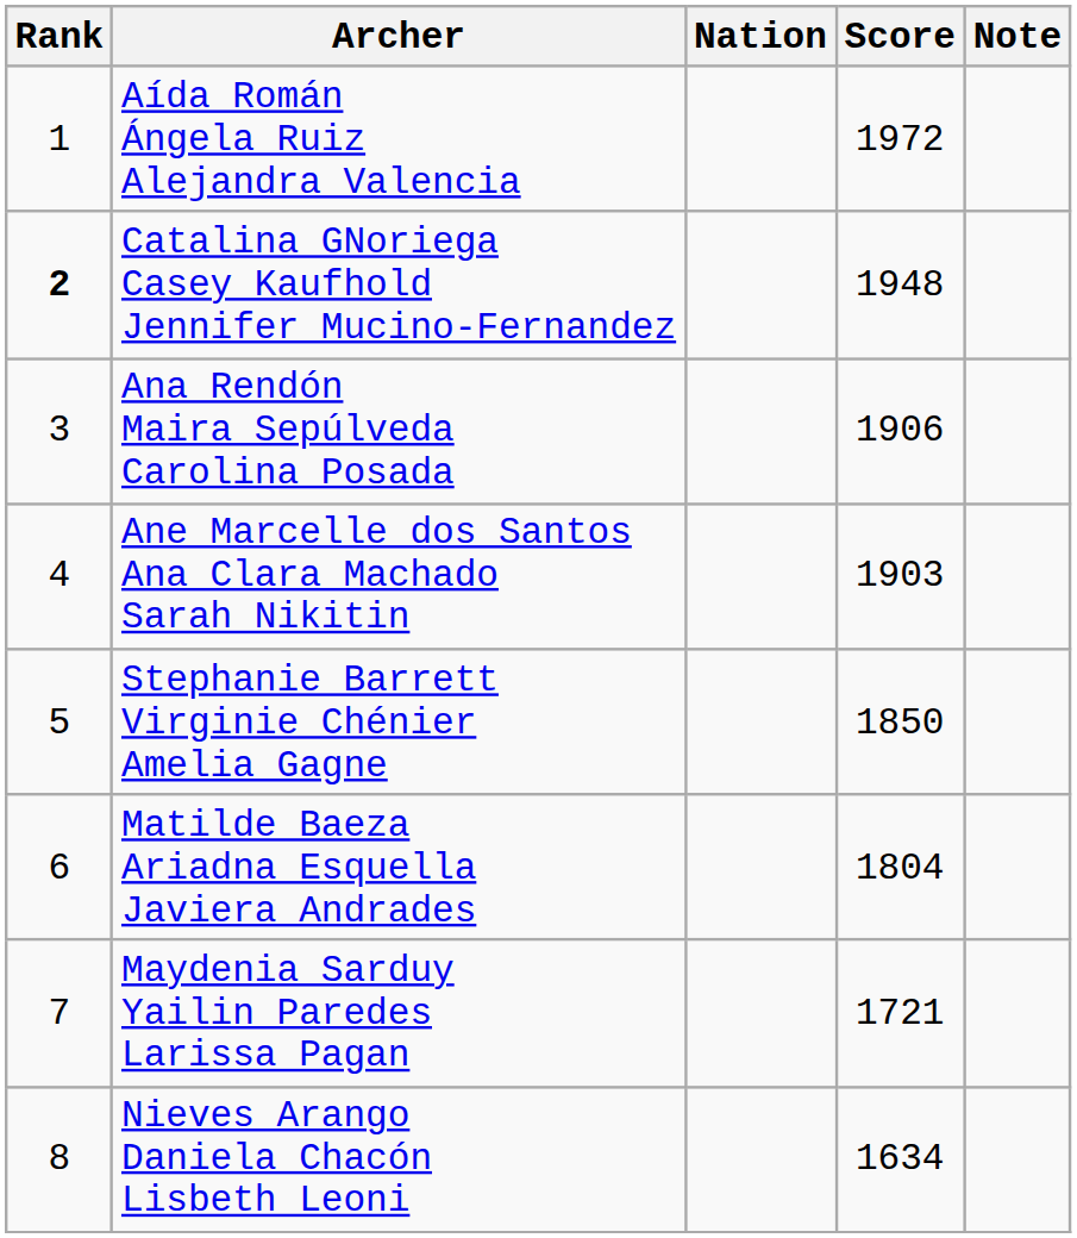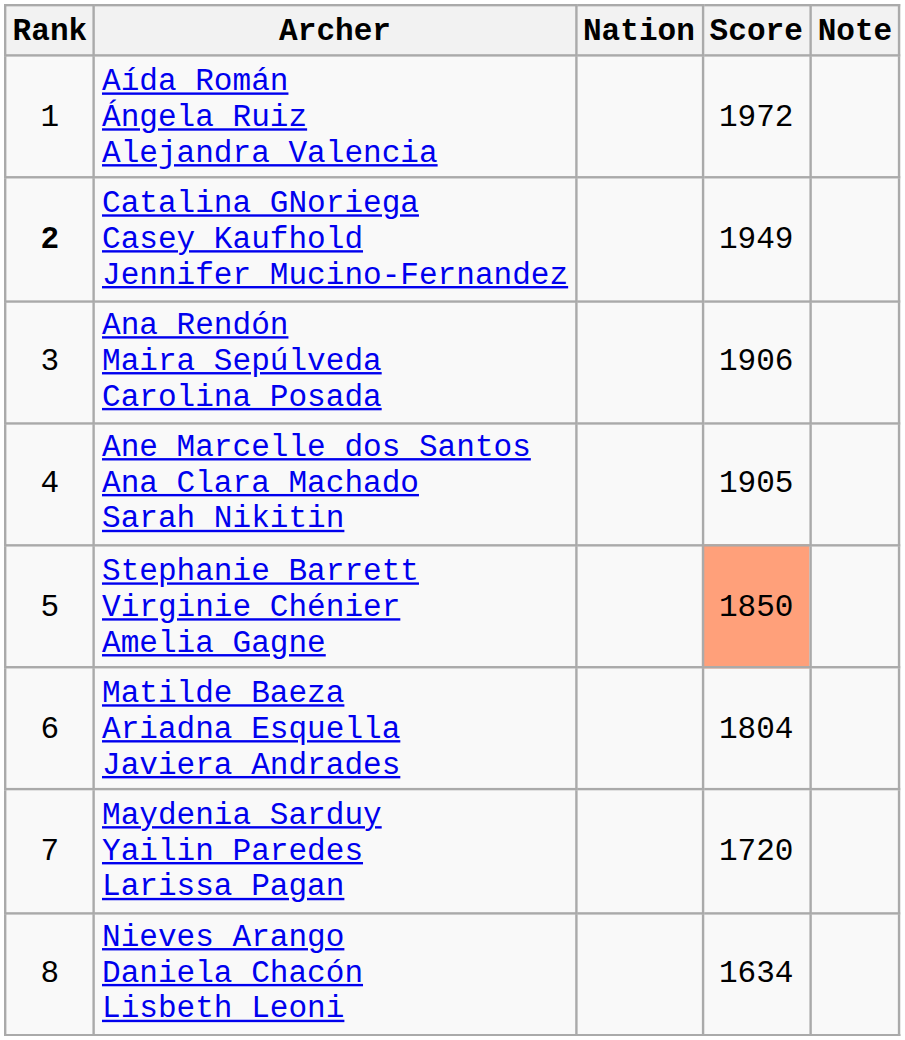 <table class="wikitable sortable" style="text-align:center">
 <tr>
 <th>Rank</th>
 <th>Archer</th>
 <th>Nation</th>
 <th>Score</th>
 <th>Note</th>
 </tr>
 <tr>
 <td>1</td>
 <td align=left><a href='#'>Aída Román</a><br><a href='#'>Ángela Ruiz</a><br><a href='#'>Alejandra Valencia</a></td>
 <td align=left></td>
 <td>1972</td>
 <td></td>
 </tr>
 <tr>
 <td><strong>2</strong></td>
 <td align=left><a href='#'>Catalina GNoriega</a><br><a href='#'>Casey Kaufhold</a><br><a href='#'>Jennifer Mucino-Fernandez</a></td>
 <td align="left"></td>
-<td>1948</td>
+<td>1949</td>
 <td></td>
 </tr>
 <tr>
 <td>3</td>
 <td align=left><a href='#'>Ana Rendón</a><br><a href='#'>Maira Sepúlveda</a><br><a href='#'>Carolina Posada</a></td>
 <td align=left></td>
 <td>1906</td>
 <td></td>
 </tr>
 <tr>
 <td>4</td>
 <td align=left><a href='#'>Ane Marcelle dos Santos</a><br><a href='#'>Ana Clara Machado</a><br><a href='#'>Sarah Nikitin</a></td>
 <td align=left></td>
-<td>1903</td>
+<td>1905</td>
 <td></td>
 </tr>
 <tr>
 <td>5</td>
 <td align=left><a href='#'>Stephanie Barrett</a><br><a href='#'>Virginie Chénier</a><br><a href='#'>Amelia Gagne</a></td>
 <td align=left></td>
-<td>1850</td>
+<td style="background: lightsalmon;">1850</td>
 <td></td>
 </tr>
 <tr>
 <td>6</td>
 <td align=left><a href='#'>Matilde Baeza</a><br><a href='#'>Ariadna Esquella</a><br><a href='#'>Javiera Andrades</a></td>
 <td align=left></td>
 <td>1804</td>
 <td></td>
 </tr>
 <tr>
 <td>7</td>
 <td align=left><a href='#'>Maydenia Sarduy</a><br><a href='#'>Yailin Paredes</a><br><a href='#'>Larissa Pagan</a></td>
 <td align=left></td>
-<td>1721</td>
+<td>1720</td>
 <td></td>
 </tr>
 <tr>
 <td>8</td>
 <td align=left><a href='#'>Nieves Arango</a><br><a href='#'>Daniela Chacón</a><br><a href='#'>Lisbeth Leoni</a></td>
 <td align=left></td>
 <td>1634</td>
 <td></td>
 </tr>
 <tr>
 </tr>
 </table>
